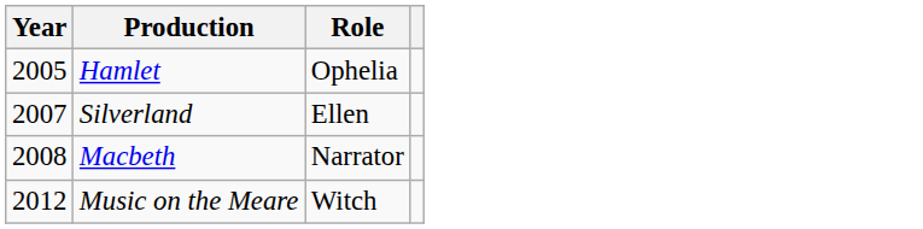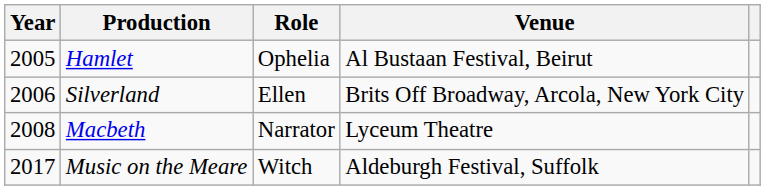 <table class="wikitable">
 <tr>
 <th>Year</th>
 <th>Production</th>
 <th>Role</th>
+<th>Venue</th>
 <th></th>
 </tr>
 <tr>
 <td>2005</td>
 <td><em><a href='#'>Hamlet</a></em></td>
 <td>Ophelia</td>
+<td>Al Bustaan Festival, Beirut</td>
 <td></td>
 </tr>
 <tr>
-<td>2007</td>
+<td>2006</td>
 <td><em>Silverland</em></td>
 <td>Ellen</td>
+<td>Brits Off Broadway, Arcola, New York City</td>
 <td></td>
 </tr>
 <tr>
 <td>2008</td>
 <td><em><a href='#'>Macbeth</a></em></td>
 <td>Narrator</td>
+<td>Lyceum Theatre</td>
 <td></td>
 </tr>
 <tr>
-<td>2012</td>
+<td>2017</td>
 <td><em>Music on the Meare</em></td>
 <td>Witch</td>
+<td>Aldeburgh Festival, Suffolk</td>
 <td></td>
 </tr>
 </table>
